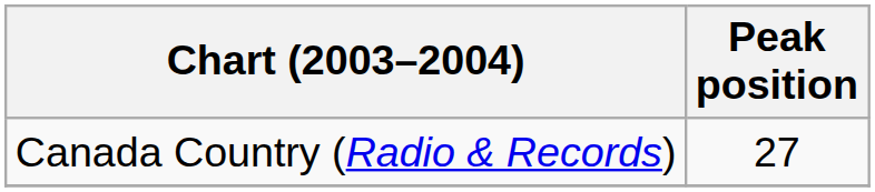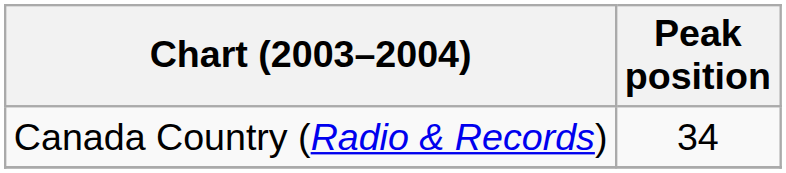 <table class="wikitable sortable">
 <tr>
 <th align="center">Chart (2003–2004)</th>
 <th align="center">Peak<br>position</th>
 </tr>
 <tr>
 <td>Canada Country (<em><a href='#'>Radio & Records</a></em>)</td>
-<td align="center">27</td>
+<td align="center">34</td>
 </tr>
 <tr>
 </tr>
 <tr>
 </tr>
 <tr>
 </tr>
 </table>
